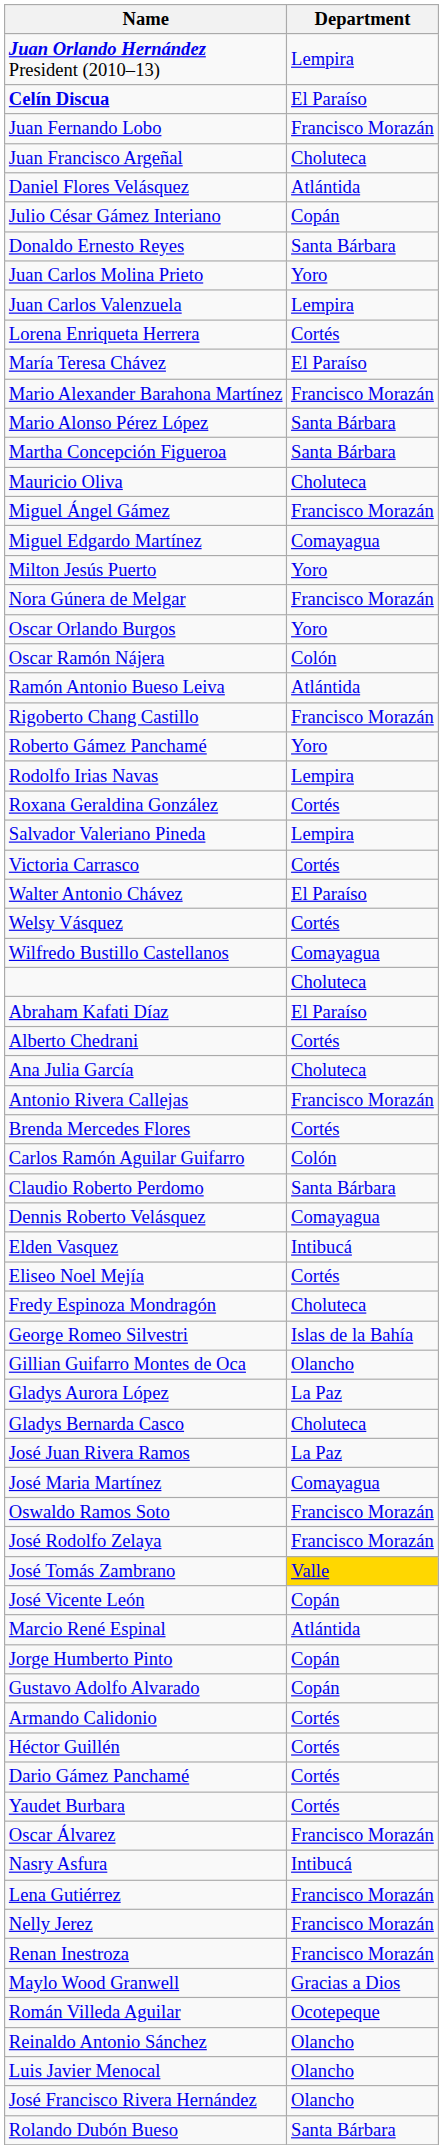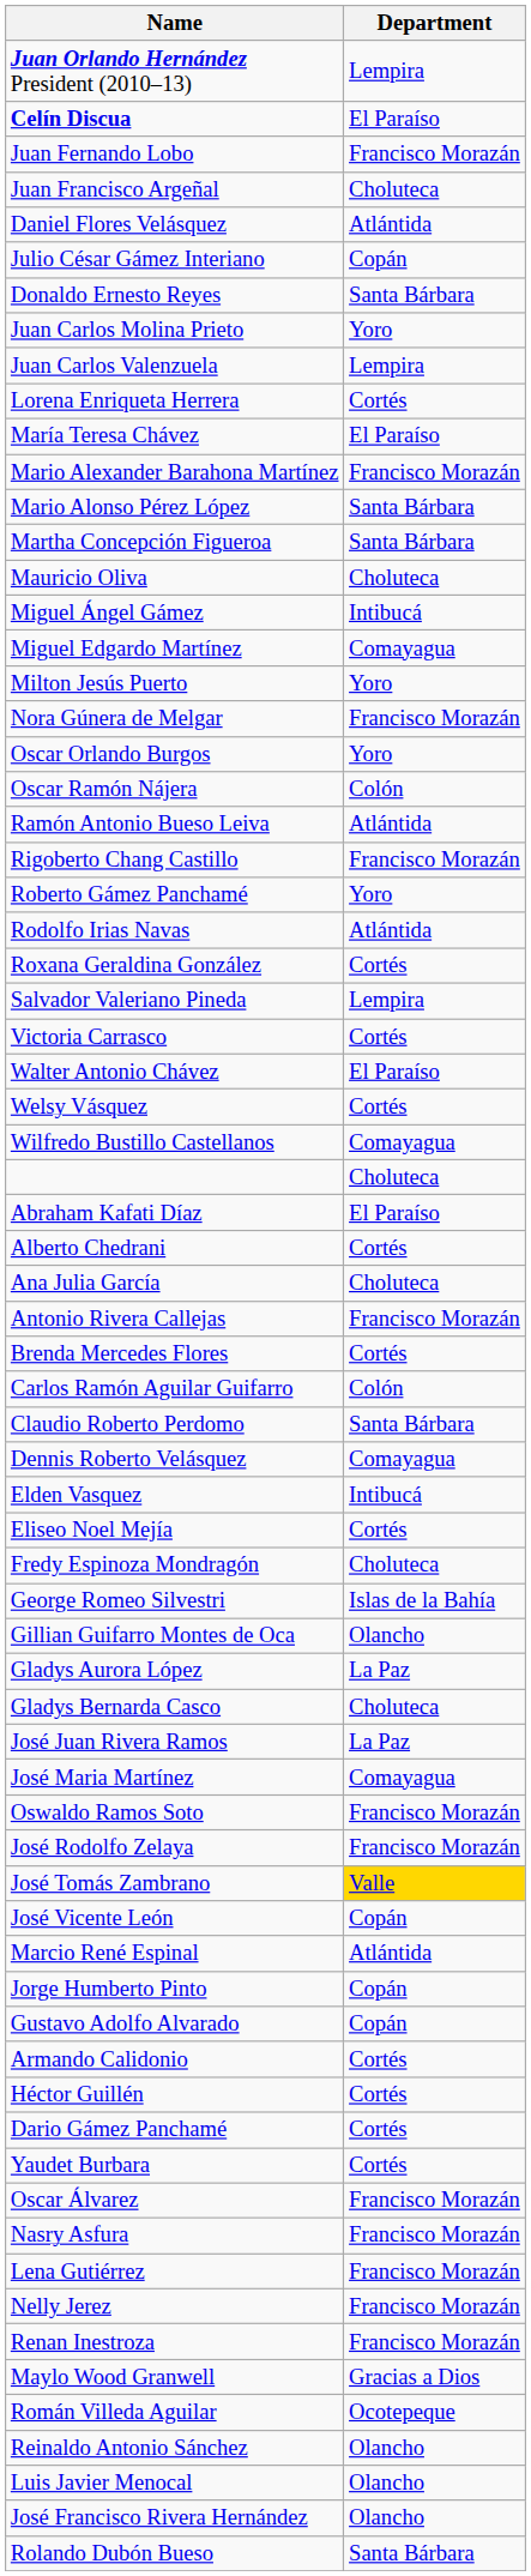 <table class="wikitable sortable">
 <tr>
 <th>Name</th>
 <th>Department</th>
 </tr>
 <tr>
 <td><strong><em><a href='#'>Juan Orlando Hernández</a></em></strong><br>President (2010–13)</td>
 <td><a href='#'>Lempira</a></td>
 </tr>
 <tr>
 <td><strong><a href='#'>Celín Discua</a></strong></td>
 <td><a href='#'>El Paraíso</a></td>
 </tr>
 <tr>
 <td><a href='#'>Juan Fernando Lobo</a></td>
 <td><a href='#'>Francisco Morazán</a></td>
 </tr>
 <tr>
 <td><a href='#'>Juan Francisco Argeñal</a></td>
 <td><a href='#'>Choluteca</a></td>
 </tr>
 <tr>
 <td><a href='#'>Daniel Flores Velásquez</a></td>
 <td><a href='#'>Atlántida</a></td>
 </tr>
 <tr>
 <td><a href='#'>Julio César Gámez Interiano</a></td>
 <td><a href='#'>Copán</a></td>
 </tr>
 <tr>
 <td><a href='#'>Donaldo Ernesto Reyes</a></td>
 <td><a href='#'>Santa Bárbara</a></td>
 </tr>
 <tr>
 <td><a href='#'>Juan Carlos Molina Prieto</a></td>
 <td><a href='#'>Yoro</a></td>
 </tr>
 <tr>
 <td><a href='#'>Juan Carlos Valenzuela</a></td>
 <td><a href='#'>Lempira</a></td>
 </tr>
 <tr>
 <td><a href='#'>Lorena Enriqueta Herrera</a></td>
 <td><a href='#'>Cortés</a></td>
 </tr>
 <tr>
 <td><a href='#'>María Teresa Chávez</a></td>
 <td><a href='#'>El Paraíso</a></td>
 </tr>
 <tr>
 <td><a href='#'>Mario Alexander Barahona Martínez</a></td>
 <td><a href='#'>Francisco Morazán</a></td>
 </tr>
 <tr>
 <td><a href='#'>Mario Alonso Pérez López</a></td>
 <td><a href='#'>Santa Bárbara</a></td>
 </tr>
 <tr>
 <td><a href='#'>Martha Concepción Figueroa</a></td>
 <td><a href='#'>Santa Bárbara</a></td>
 </tr>
 <tr>
 <td><a href='#'>Mauricio Oliva</a></td>
 <td><a href='#'>Choluteca</a></td>
 </tr>
 <tr>
 <td><a href='#'>Miguel Ángel Gámez</a></td>
-<td><a href='#'>Francisco Morazán</a></td>
+<td><a href='#'>Intibucá</a></td>
 </tr>
 <tr>
 <td><a href='#'>Miguel Edgardo Martínez</a></td>
 <td><a href='#'>Comayagua</a></td>
 </tr>
 <tr>
 <td><a href='#'>Milton Jesús Puerto</a></td>
 <td><a href='#'>Yoro</a></td>
 </tr>
 <tr>
 <td><a href='#'>Nora Gúnera de Melgar</a></td>
 <td><a href='#'>Francisco Morazán</a></td>
 </tr>
 <tr>
 <td><a href='#'>Oscar Orlando Burgos</a></td>
 <td><a href='#'>Yoro</a></td>
 </tr>
 <tr>
 <td><a href='#'>Oscar Ramón Nájera</a></td>
 <td><a href='#'>Colón</a></td>
 </tr>
 <tr>
 <td><a href='#'>Ramón Antonio Bueso Leiva</a></td>
 <td><a href='#'>Atlántida</a></td>
 </tr>
 <tr>
 <td><a href='#'>Rigoberto Chang Castillo</a></td>
 <td><a href='#'>Francisco Morazán</a></td>
 </tr>
 <tr>
 <td><a href='#'>Roberto Gámez Panchamé</a></td>
 <td><a href='#'>Yoro</a></td>
 </tr>
 <tr>
 <td><a href='#'>Rodolfo Irias Navas</a></td>
-<td><a href='#'>Lempira</a></td>
+<td><a href='#'>Atlántida</a></td>
 </tr>
 <tr>
 <td><a href='#'>Roxana Geraldina González</a></td>
 <td><a href='#'>Cortés</a></td>
 </tr>
 <tr>
 <td><a href='#'>Salvador Valeriano Pineda</a></td>
 <td><a href='#'>Lempira</a></td>
 </tr>
 <tr>
 <td><a href='#'>Victoria Carrasco</a></td>
 <td><a href='#'>Cortés</a></td>
 </tr>
 <tr>
 <td><a href='#'>Walter Antonio Chávez</a></td>
 <td><a href='#'>El Paraíso</a></td>
 </tr>
 <tr>
 <td><a href='#'>Welsy Vásquez</a></td>
 <td><a href='#'>Cortés</a></td>
 </tr>
 <tr>
 <td><a href='#'>Wilfredo Bustillo Castellanos</a></td>
 <td><a href='#'>Comayagua</a></td>
 </tr>
 <tr>
 <td></td>
 <td><a href='#'>Choluteca</a></td>
 </tr>
 <tr>
 <td><a href='#'>Abraham Kafati Díaz</a></td>
 <td><a href='#'>El Paraíso</a></td>
 </tr>
 <tr>
 <td><a href='#'>Alberto Chedrani</a></td>
 <td><a href='#'>Cortés</a></td>
 </tr>
 <tr>
 <td><a href='#'>Ana Julia García</a></td>
 <td><a href='#'>Choluteca</a></td>
 </tr>
 <tr>
 <td><a href='#'>Antonio Rivera Callejas</a></td>
 <td><a href='#'>Francisco Morazán</a></td>
 </tr>
 <tr>
 <td><a href='#'>Brenda Mercedes Flores</a></td>
 <td><a href='#'>Cortés</a></td>
 </tr>
 <tr>
 <td><a href='#'>Carlos Ramón Aguilar Guifarro</a></td>
 <td><a href='#'>Colón</a></td>
 </tr>
 <tr>
 <td><a href='#'>Claudio Roberto Perdomo</a></td>
 <td><a href='#'>Santa Bárbara</a></td>
 </tr>
 <tr>
 <td><a href='#'>Dennis Roberto Velásquez</a></td>
 <td><a href='#'>Comayagua</a></td>
 </tr>
 <tr>
 <td><a href='#'>Elden Vasquez</a></td>
 <td><a href='#'>Intibucá</a></td>
 </tr>
 <tr>
 <td><a href='#'>Eliseo Noel Mejía</a></td>
 <td><a href='#'>Cortés</a></td>
 </tr>
 <tr>
 <td><a href='#'>Fredy Espinoza Mondragón</a></td>
 <td><a href='#'>Choluteca</a></td>
 </tr>
 <tr>
 <td><a href='#'>George Romeo Silvestri</a></td>
 <td><a href='#'>Islas de la Bahía</a></td>
 </tr>
 <tr>
 <td><a href='#'>Gillian Guifarro Montes de Oca</a></td>
 <td><a href='#'>Olancho</a></td>
 </tr>
 <tr>
 <td><a href='#'>Gladys Aurora López</a></td>
 <td><a href='#'>La Paz</a></td>
 </tr>
 <tr>
 <td><a href='#'>Gladys Bernarda Casco</a></td>
 <td><a href='#'>Choluteca</a></td>
 </tr>
 <tr>
 <td><a href='#'>José Juan Rivera Ramos</a></td>
 <td><a href='#'>La Paz</a></td>
 </tr>
 <tr>
 <td><a href='#'>José Maria Martínez</a></td>
 <td><a href='#'>Comayagua</a></td>
 </tr>
 <tr>
 <td><a href='#'>Oswaldo Ramos Soto</a></td>
 <td><a href='#'>Francisco Morazán</a></td>
 </tr>
 <tr>
 <td><a href='#'>José Rodolfo Zelaya</a></td>
 <td><a href='#'>Francisco Morazán</a></td>
 </tr>
 <tr>
 <td><a href='#'>José Tomás Zambrano</a></td>
 <td style="background: gold;"><a href='#'>Valle</a></td>
 </tr>
 <tr>
 <td><a href='#'>José Vicente León</a></td>
 <td><a href='#'>Copán</a></td>
 </tr>
 <tr>
 <td><a href='#'>Marcio René Espinal</a></td>
 <td><a href='#'>Atlántida</a></td>
 </tr>
 <tr>
 <td><a href='#'>Jorge Humberto Pinto</a></td>
 <td><a href='#'>Copán</a></td>
 </tr>
 <tr>
 <td><a href='#'>Gustavo Adolfo Alvarado</a></td>
 <td><a href='#'>Copán</a></td>
 </tr>
 <tr>
 <td><a href='#'>Armando Calidonio</a></td>
 <td><a href='#'>Cortés</a></td>
 </tr>
 <tr>
 <td><a href='#'>Héctor Guillén</a></td>
 <td><a href='#'>Cortés</a></td>
 </tr>
 <tr>
 <td><a href='#'>Dario Gámez Panchamé</a></td>
 <td><a href='#'>Cortés</a></td>
 </tr>
 <tr>
 <td><a href='#'>Yaudet Burbara</a></td>
 <td><a href='#'>Cortés</a></td>
 </tr>
 <tr>
 <td><a href='#'>Oscar Álvarez</a></td>
 <td><a href='#'>Francisco Morazán</a></td>
 </tr>
 <tr>
 <td><a href='#'>Nasry Asfura</a></td>
-<td><a href='#'>Intibucá</a></td>
+<td><a href='#'>Francisco Morazán</a></td>
 </tr>
 <tr>
 <td><a href='#'>Lena Gutiérrez</a></td>
 <td><a href='#'>Francisco Morazán</a></td>
 </tr>
 <tr>
 <td><a href='#'>Nelly Jerez</a></td>
 <td><a href='#'>Francisco Morazán</a></td>
 </tr>
 <tr>
 <td><a href='#'>Renan Inestroza</a></td>
 <td><a href='#'>Francisco Morazán</a></td>
 </tr>
 <tr>
 <td><a href='#'>Maylo Wood Granwell</a></td>
 <td><a href='#'>Gracias a Dios</a></td>
 </tr>
 <tr>
 <td><a href='#'>Román Villeda Aguilar</a></td>
 <td><a href='#'>Ocotepeque</a></td>
 </tr>
 <tr>
 <td><a href='#'>Reinaldo Antonio Sánchez</a></td>
 <td><a href='#'>Olancho</a></td>
 </tr>
 <tr>
 <td><a href='#'>Luis Javier Menocal</a></td>
 <td><a href='#'>Olancho</a></td>
 </tr>
 <tr>
 <td><a href='#'>José Francisco Rivera Hernández</a></td>
 <td><a href='#'>Olancho</a></td>
 </tr>
 <tr>
 <td><a href='#'>Rolando Dubón Bueso</a></td>
 <td><a href='#'>Santa Bárbara</a></td>
 </tr>
 </table>
